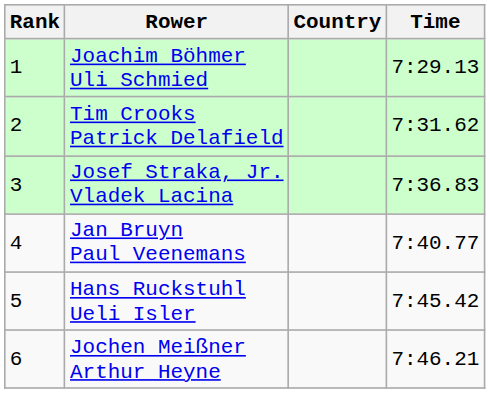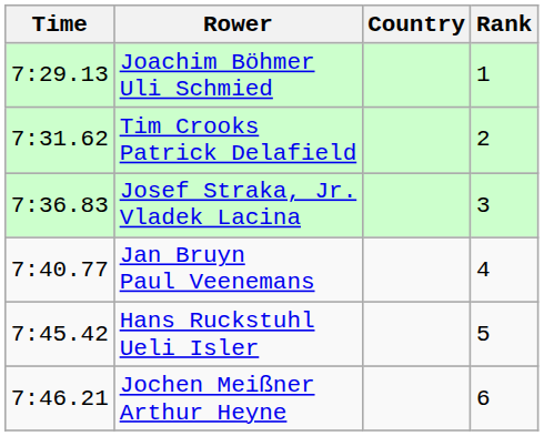 <table class="wikitable sortable" style="text-align:middle">
 <tr>
-<th>Rank</th>
+<th>Time</th>
 <th>Rower</th>
 <th>Country</th>
-<th>Time</th>
+<th>Rank</th>
 </tr>
 <tr bgcolor=ccffcc>
-<td>1</td>
+<td>7:29.13</td>
 <td><a href='#'>Joachim Böhmer</a><br><a href='#'>Uli Schmied</a></td>
 <td></td>
-<td>7:29.13</td>
+<td>1</td>
 </tr>
 <tr bgcolor=ccffcc>
-<td>2</td>
+<td>7:31.62</td>
 <td><a href='#'>Tim Crooks</a><br><a href='#'>Patrick Delafield</a></td>
 <td></td>
-<td>7:31.62</td>
+<td>2</td>
 </tr>
 <tr bgcolor=ccffcc>
-<td>3</td>
+<td>7:36.83</td>
 <td><a href='#'>Josef Straka, Jr.</a><br><a href='#'>Vladek Lacina</a></td>
 <td></td>
-<td>7:36.83</td>
+<td>3</td>
 </tr>
 <tr>
-<td>4</td>
+<td>7:40.77</td>
 <td><a href='#'>Jan Bruyn</a><br><a href='#'>Paul Veenemans</a></td>
 <td></td>
-<td>7:40.77</td>
+<td>4</td>
 </tr>
 <tr>
-<td>5</td>
+<td>7:45.42</td>
 <td><a href='#'>Hans Ruckstuhl</a><br><a href='#'>Ueli Isler</a></td>
 <td></td>
-<td>7:45.42</td>
+<td>5</td>
 </tr>
 <tr>
-<td>6</td>
+<td>7:46.21</td>
 <td><a href='#'>Jochen Meißner</a><br><a href='#'>Arthur Heyne</a></td>
 <td></td>
-<td>7:46.21</td>
+<td>6</td>
 </tr>
 </table>
